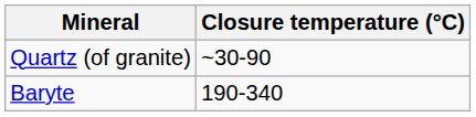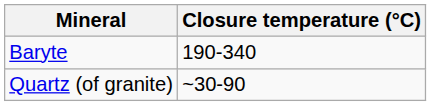 <table class="wikitable" border="1">
 <tr>
 <th>Mineral</th>
 <th>Closure temperature (°C)</th>
 </tr>
 <tr>
+<td><a href='#'>Baryte</a></td>
+<td>190-340</td>
+</tr>
+<tr>
 <td><a href='#'>Quartz</a> (of granite)</td>
 <td>~30-90</td>
 </tr>
-<tr>
-<td><a href='#'>Baryte</a></td>
-<td>190-340</td>
-</tr>
 </table>
